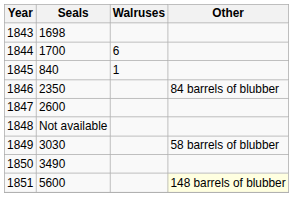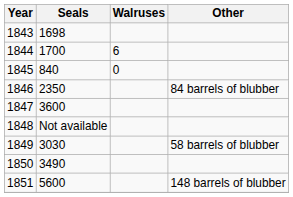 <table class=" wikitable">
 <tr>
 <th>Year</th>
 <th>Seals</th>
 <th>Walruses</th>
 <th>Other</th>
 </tr>
 <tr>
 <td>1843</td>
 <td>1698</td>
 <td></td>
 <td></td>
 </tr>
 <tr>
 <td>1844</td>
 <td>1700</td>
 <td>6</td>
 <td></td>
 </tr>
 <tr>
 <td>1845</td>
 <td>840</td>
-<td>1</td>
+<td>0</td>
 <td></td>
 </tr>
 <tr>
 <td>1846</td>
 <td>2350</td>
 <td></td>
 <td>84 barrels of blubber</td>
 </tr>
 <tr>
 <td>1847</td>
-<td>2600</td>
+<td>3600</td>
 <td></td>
 <td></td>
 </tr>
 <tr>
 <td>1848</td>
 <td>Not available</td>
 <td></td>
 <td></td>
 </tr>
 <tr>
 <td>1849</td>
 <td>3030</td>
 <td></td>
 <td>58 barrels of blubber</td>
 </tr>
 <tr>
 <td>1850</td>
 <td>3490</td>
 <td></td>
 <td></td>
 </tr>
 <tr>
 <td>1851</td>
 <td>5600</td>
 <td></td>
-<td style="background: lightyellow;">148 barrels of blubber</td>
+<td>148 barrels of blubber</td>
 </tr>
 <tr>
 </tr>
 </table>
